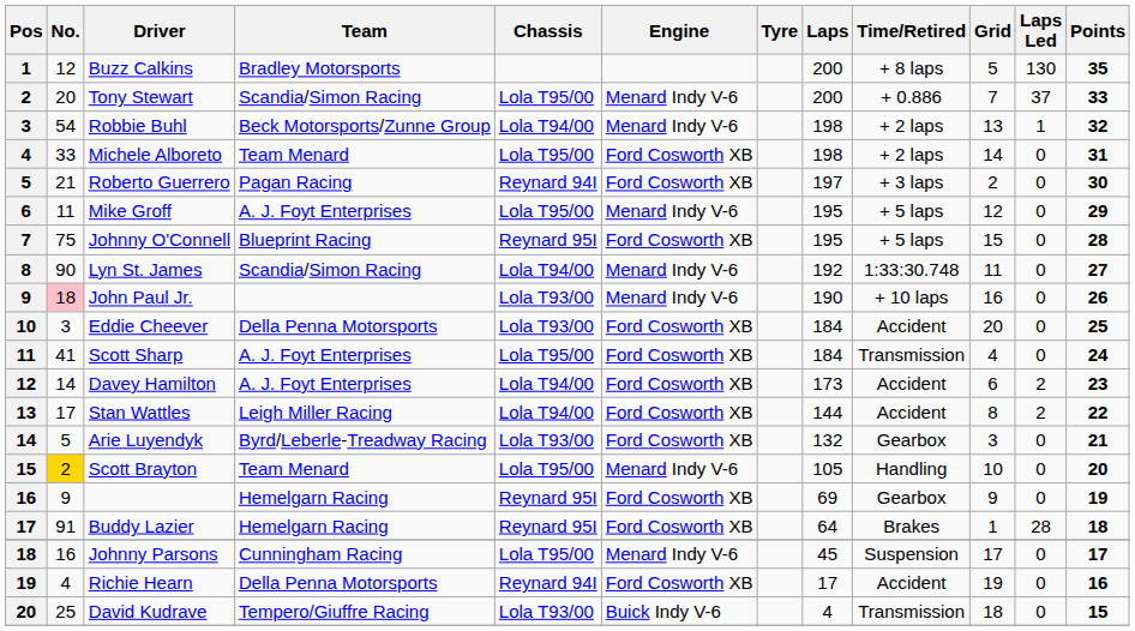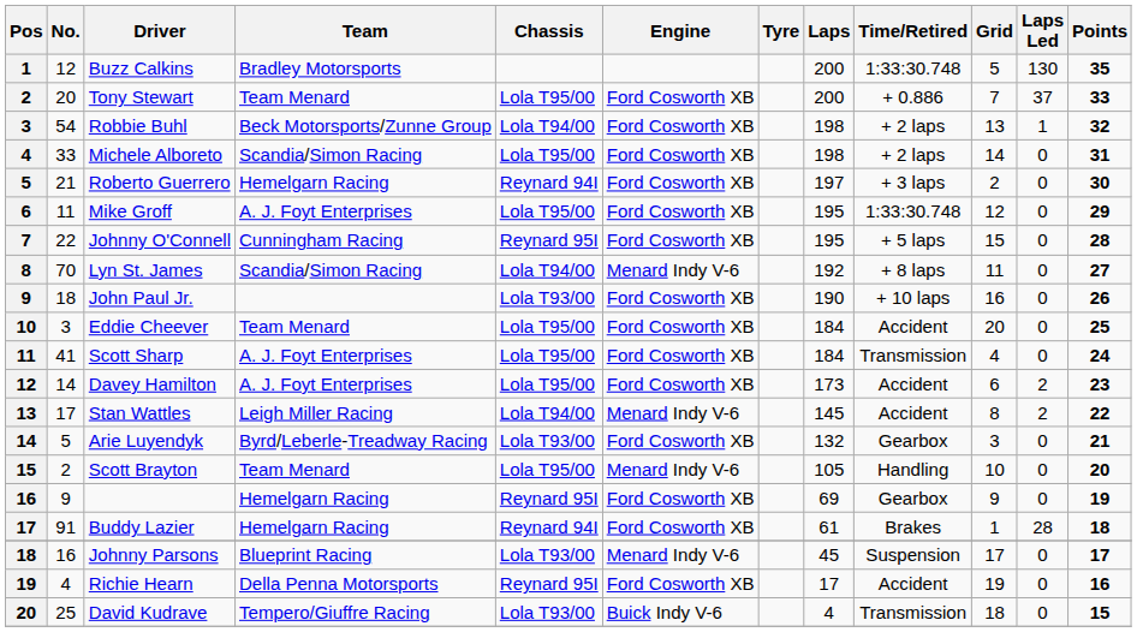 <table class="wikitable sortable" style="font-size:95%">
 <tr>
 <th>Pos</th>
 <th>No.</th>
 <th>Driver</th>
 <th>Team</th>
 <th>Chassis</th>
 <th>Engine</th>
 <th>Tyre</th>
 <th>Laps</th>
 <th>Time/Retired</th>
 <th>Grid</th>
 <th>Laps<br>Led</th>
 <th>Points</th>
 </tr>
 <tr>
 <th>1</th>
 <td align=center>12</td>
 <td> <a href='#'>Buzz Calkins</a>  <strong></strong></td>
 <td><a href='#'>Bradley Motorsports</a></td>
 <td></td>
 <td></td>
 <td align=center></td>
 <td align=center>200</td>
-<td align=center>+ 8 laps</td>
+<td align=center>1:33:30.748</td>
 <td align=center>5</td>
 <td align=center>130</td>
 <td align=center><strong>35</strong></td>
 </tr>
 <tr>
 <th>2</th>
 <td align="center">20</td>
 <td> <a href='#'>Tony Stewart</a>  <strong></strong></td>
-<td><a href='#'>Scandia</a>/<a href='#'>Simon Racing</a></td>
+<td><a href='#'>Team Menard</a></td>
 <td><a href='#'>Lola T95/00</a></td>
-<td><a href='#'>Menard</a> Indy V-6</td>
+<td><a href='#'>Ford Cosworth</a> XB</td>
 <td align=center></td>
 <td align=center>200</td>
 <td align=center>+ 0.886</td>
 <td align=center>7</td>
 <td align=center>37</td>
 <td align=center><strong>33</strong></td>
 </tr>
 <tr>
 <th>3</th>
 <td align=center>54</td>
 <td> <a href='#'>Robbie Buhl</a></td>
 <td><a href='#'>Beck Motorsports</a>/<a href='#'>Zunne Group</a></td>
 <td><a href='#'>Lola T94/00</a></td>
-<td><a href='#'>Menard</a> Indy V-6</td>
+<td><a href='#'>Ford Cosworth</a> XB</td>
 <td align=center></td>
 <td align=center>198</td>
 <td align=center>+ 2 laps</td>
 <td align=center>13</td>
 <td align=center>1</td>
 <td align=center><strong>32</strong></td>
 </tr>
 <tr>
 <th>4</th>
 <td align=center>33</td>
 <td> <a href='#'>Michele Alboreto</a> <strong></strong></td>
-<td><a href='#'>Team Menard</a></td>
+<td><a href='#'>Scandia</a>/<a href='#'>Simon Racing</a></td>
 <td><a href='#'>Lola T95/00</a></td>
 <td><a href='#'>Ford Cosworth</a> XB</td>
 <td align=center></td>
 <td align=center>198</td>
 <td align=center>+ 2 laps</td>
 <td align=center>14</td>
 <td align=center>0</td>
 <td align=center><strong>31</strong></td>
 </tr>
 <tr>
 <th>5</th>
 <td align=center>21</td>
 <td> <a href='#'>Roberto Guerrero</a></td>
-<td><a href='#'>Pagan Racing</a></td>
+<td><a href='#'>Hemelgarn Racing</a></td>
 <td><a href='#'>Reynard 94I</a></td>
 <td><a href='#'>Ford Cosworth</a> XB</td>
 <td align=center></td>
 <td align=center>197</td>
 <td align=center>+ 3 laps</td>
 <td align=center>2</td>
 <td align=center>0</td>
 <td align=center><strong>30</strong></td>
 </tr>
 <tr>
 <th>6</th>
 <td align=center>11</td>
 <td> <a href='#'>Mike Groff</a></td>
 <td><a href='#'>A. J. Foyt Enterprises</a></td>
 <td><a href='#'>Lola T95/00</a></td>
-<td><a href='#'>Menard</a> Indy V-6</td>
+<td><a href='#'>Ford Cosworth</a> XB</td>
 <td align=center></td>
 <td align=center>195</td>
-<td align=center>+ 5 laps</td>
+<td align=center>1:33:30.748</td>
 <td align=center>12</td>
 <td align=center>0</td>
 <td align=center><strong>29</strong></td>
 </tr>
 <tr>
 <th>7</th>
-<td align="center">75</td>
+<td align="center">22</td>
 <td> <a href='#'>Johnny O'Connell</a> <strong></strong></td>
-<td><a href='#'>Blueprint Racing</a></td>
+<td><a href='#'>Cunningham Racing</a></td>
 <td><a href='#'>Reynard 95I</a></td>
 <td><a href='#'>Ford Cosworth</a> XB</td>
 <td align=center></td>
 <td align=center>195</td>
 <td align=center>+ 5 laps</td>
 <td align=center>15</td>
 <td align=center>0</td>
 <td align=center><strong>28</strong></td>
 </tr>
 <tr>
 <th>8</th>
-<td align=center>90</td>
+<td align=center>70</td>
 <td> <a href='#'>Lyn St. James</a></td>
 <td><a href='#'>Scandia</a>/<a href='#'>Simon Racing</a></td>
 <td><a href='#'>Lola T94/00</a></td>
 <td><a href='#'>Menard</a> Indy V-6</td>
 <td align=center></td>
 <td align=center>192</td>
-<td align=center>1:33:30.748</td>
+<td align=center>+ 8 laps</td>
 <td align=center>11</td>
 <td align=center>0</td>
 <td align=center><strong>27</strong></td>
 </tr>
 <tr>
 <th>9</th>
-<td align=center style="background: pink;">18</td>
+<td align=center>18</td>
 <td> <a href='#'>John Paul Jr.</a></td>
 <td></td>
 <td><a href='#'>Lola T93/00</a></td>
-<td><a href='#'>Menard</a> Indy V-6</td>
+<td><a href='#'>Ford Cosworth</a> XB</td>
 <td align=center></td>
 <td align=center>190</td>
 <td align=center>+ 10 laps</td>
 <td align=center>16</td>
 <td align=center>0</td>
 <td align=center><strong>26</strong></td>
 </tr>
 <tr>
 <th>10</th>
 <td align=center>3</td>
 <td> <a href='#'>Eddie Cheever</a></td>
-<td><a href='#'>Della Penna Motorsports</a></td>
-<td><a href='#'>Lola T93/00</a></td>
+<td><a href='#'>Team Menard</a></td>
+<td><a href='#'>Lola T95/00</a></td>
 <td><a href='#'>Ford Cosworth</a> XB</td>
 <td align=center></td>
 <td align=center>184</td>
 <td align=center>Accident</td>
 <td align=center>20</td>
 <td align=center>0</td>
 <td align=center><strong>25</strong></td>
 </tr>
 <tr>
 <th>11</th>
 <td align=center>41</td>
 <td> <a href='#'>Scott Sharp</a></td>
 <td><a href='#'>A. J. Foyt Enterprises</a></td>
 <td><a href='#'>Lola T95/00</a></td>
 <td><a href='#'>Ford Cosworth</a> XB</td>
 <td align=center></td>
 <td align=center>184</td>
 <td align=center>Transmission</td>
 <td align=center>4</td>
 <td align=center>0</td>
 <td align=center><strong>24</strong></td>
 </tr>
 <tr>
 <th>12</th>
 <td align=center>14</td>
 <td> <a href='#'>Davey Hamilton</a> <strong></strong></td>
 <td><a href='#'>A. J. Foyt Enterprises</a></td>
-<td><a href='#'>Lola T94/00</a></td>
+<td><a href='#'>Lola T95/00</a></td>
 <td><a href='#'>Ford Cosworth</a> XB</td>
 <td align=center></td>
 <td align=center>173</td>
 <td align=center>Accident</td>
 <td align=center>6</td>
 <td align=center>2</td>
 <td align=center><strong>23</strong></td>
 </tr>
 <tr>
 <th>13</th>
 <td align=center>17</td>
 <td> <a href='#'>Stan Wattles</a> <strong></strong></td>
 <td><a href='#'>Leigh Miller Racing</a></td>
 <td><a href='#'>Lola T94/00</a></td>
-<td><a href='#'>Ford Cosworth</a> XB</td>
+<td><a href='#'>Menard</a> Indy V-6</td>
 <td align=center></td>
-<td align=center>144</td>
+<td align=center>145</td>
 <td align=center>Accident</td>
 <td align=center>8</td>
 <td align=center>2</td>
 <td align=center><strong>22</strong></td>
 </tr>
 <tr>
 <th>14</th>
 <td align=center>5</td>
 <td> <a href='#'>Arie Luyendyk</a></td>
 <td><a href='#'>Byrd</a>/<a href='#'>Leberle</a>-<a href='#'>Treadway Racing</a></td>
 <td><a href='#'>Lola T93/00</a></td>
 <td><a href='#'>Ford Cosworth</a> XB</td>
 <td align=center></td>
 <td align=center>132</td>
 <td align=center>Gearbox</td>
 <td align=center>3</td>
 <td align=center>0</td>
 <td align=center><strong>21</strong></td>
 </tr>
 <tr>
 <th>15</th>
-<td align=center style="background: gold;">2</td>
+<td align=center>2</td>
 <td> <a href='#'>Scott Brayton</a></td>
 <td><a href='#'>Team Menard</a></td>
 <td><a href='#'>Lola T95/00</a></td>
 <td><a href='#'>Menard</a> Indy V-6</td>
 <td align=center></td>
 <td align=center>105</td>
 <td align=center>Handling</td>
 <td align=center>10</td>
 <td align=center>0</td>
 <td align=center><strong>20</strong></td>
 </tr>
 <tr>
 <th>16</th>
 <td align=center>9</td>
 <td></td>
 <td><a href='#'>Hemelgarn Racing</a></td>
 <td><a href='#'>Reynard 95I</a></td>
 <td><a href='#'>Ford Cosworth</a> XB</td>
 <td align=center></td>
 <td align=center>69</td>
 <td align=center>Gearbox</td>
 <td align=center>9</td>
 <td align=center>0</td>
 <td align=center><strong>19</strong></td>
 </tr>
 <tr>
 <th>17</th>
 <td align=center>91</td>
 <td> <a href='#'>Buddy Lazier</a></td>
 <td><a href='#'>Hemelgarn Racing</a></td>
-<td><a href='#'>Reynard 95I</a></td>
+<td><a href='#'>Reynard 94I</a></td>
 <td><a href='#'>Ford Cosworth</a> XB</td>
 <td align=center></td>
-<td align=center>64</td>
+<td align=center>61</td>
 <td align=center>Brakes</td>
 <td align=center>1</td>
 <td align=center>28</td>
 <td align=center><strong>18</strong></td>
 </tr>
 <tr>
 </tr>
 <tr>
 <th>18</th>
 <td align=center>16</td>
 <td> <a href='#'>Johnny Parsons</a></td>
-<td><a href='#'>Cunningham Racing</a></td>
-<td><a href='#'>Lola T95/00</a></td>
+<td><a href='#'>Blueprint Racing</a></td>
+<td><a href='#'>Lola T93/00</a></td>
 <td><a href='#'>Menard</a> Indy V-6</td>
 <td align=center></td>
 <td align=center>45</td>
 <td align=center>Suspension</td>
 <td align=center>17</td>
 <td align=center>0</td>
 <td align=center><strong>17</strong></td>
 </tr>
 <tr>
 <th>19</th>
 <td align=center>4</td>
 <td> <a href='#'>Richie Hearn</a> <strong></strong></td>
 <td><a href='#'>Della Penna Motorsports</a></td>
-<td><a href='#'>Reynard 94I</a></td>
+<td><a href='#'>Reynard 95I</a></td>
 <td><a href='#'>Ford Cosworth</a> XB</td>
 <td align=center></td>
 <td align=center>17</td>
 <td align=center>Accident</td>
 <td align=center>19</td>
 <td align=center>0</td>
 <td align=center><strong>16</strong></td>
 </tr>
 <tr>
 <th>20</th>
 <td align=center>25</td>
 <td> <a href='#'>David Kudrave</a></td>
 <td><a href='#'>Tempero/Giuffre Racing</a></td>
 <td><a href='#'>Lola T93/00</a></td>
 <td><a href='#'>Buick</a> Indy V-6</td>
 <td align=center></td>
 <td align=center>4</td>
 <td align=center>Transmission</td>
 <td align=center>18</td>
 <td align=center>0</td>
 <td align=center><strong>15</strong></td>
 </tr>
 <tr>
 </tr>
 </table>
